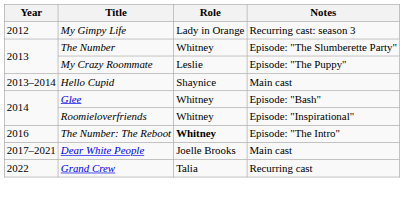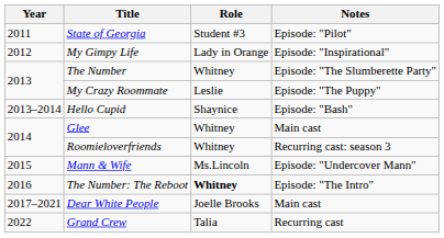 <table class="wikitable plainrowheaders sortable" style="margin-right: 0;">
 <tr>
 <th scope="col">Year</th>
 <th scope="col">Title</th>
 <th scope="col">Role</th>
 <th scope="col" class="unsortable">Notes</th>
 </tr>
 <tr>
+<td>2011</td>
+<td><em><a href='#'>State of Georgia</a></em></td>
+<td>Student #3</td>
+<td>Episode: "Pilot"</td>
+</tr>
+<tr>
 <td>2012</td>
 <td><em>My Gimpy Life</em></td>
 <td>Lady in Orange</td>
-<td>Recurring cast: season 3</td>
+<td>Episode: "Inspirational"</td>
 </tr>
 <tr>
 <td rowspan=2>2013</td>
 <td><em>The Number</em></td>
 <td>Whitney</td>
 <td>Episode: "The Slumberette Party"</td>
 </tr>
 <tr>
 <td><em>My Crazy Roommate</em></td>
 <td>Leslie</td>
 <td>Episode: "The Puppy"</td>
 </tr>
 <tr>
 <td>2013–2014</td>
 <td><em>Hello Cupid</em></td>
 <td>Shaynice</td>
-<td>Main cast</td>
+<td>Episode: "Bash"</td>
 </tr>
 <tr>
 <td rowspan=2>2014</td>
 <td><em><a href='#'>Glee</a></em></td>
 <td>Whitney</td>
-<td>Episode: "Bash"</td>
+<td>Main cast</td>
 </tr>
 <tr>
 <td><em>Roomieloverfriends</em></td>
 <td>Whitney</td>
-<td>Episode: "Inspirational"</td>
+<td>Recurring cast: season 3</td>
+</tr>
+<tr>
+<td>2015</td>
+<td><em><a href='#'>Mann & Wife</a></em></td>
+<td>Ms.Lincoln</td>
+<td>Episode: "Undercover Mann"</td>
 </tr>
 <tr>
 <td>2016</td>
 <td><em>The Number: The Reboot</em></td>
 <td><strong>Whitney</strong></td>
 <td>Episode: "The Intro"</td>
 </tr>
 <tr>
 <td>2017–2021</td>
 <td><em><a href='#'>Dear White People</a></em></td>
 <td>Joelle Brooks</td>
 <td>Main cast</td>
 </tr>
 <tr>
 <td>2022</td>
 <td><em><a href='#'>Grand Crew</a></em></td>
 <td>Talia</td>
 <td>Recurring cast</td>
 </tr>
 </table>
